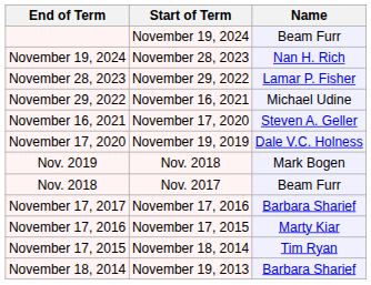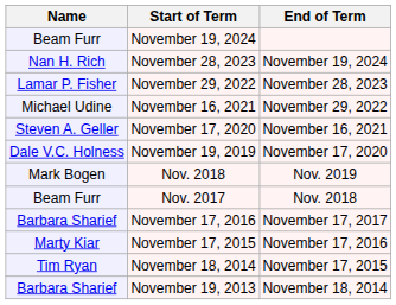 <table class="wikitable" align = right style="margin:auto; font-size:95%;">
 <tr style="background:lightgrey;">
+<th>Name</th>
+<th>Start of Term</th>
 <th>End of Term</th>
-<th>Start of Term</th>
-<th>Name</th>
 </tr>
 <tr>
+<td style="text-align:center; background:#f0f0ff;">Beam Furr</td>
+<td style="text-align:center; background:#fff3f3;">November 19, 2024</td>
 <td style="text-align:center; background:#fff3f3;"></td>
-<td style="text-align:center; background:#fff3f3;">November 19, 2024</td>
-<td style="text-align:center; background:#f0f0ff;">Beam Furr</td>
 </tr>
 <tr>
+<td style="text-align:center; background:#f0f0ff;"><a href='#'>Nan H. Rich</a></td>
+<td style="text-align:center; background:#fff3f3;">November 28, 2023</td>
 <td style="text-align:center; background:#fff3f3;">November 19, 2024</td>
-<td style="text-align:center; background:#fff3f3;">November 28, 2023</td>
-<td style="text-align:center; background:#f0f0ff;"><a href='#'>Nan H. Rich</a></td>
 </tr>
 <tr>
+<td style="text-align:center; background:#f0f0ff;"><a href='#'>Lamar P. Fisher</a></td>
+<td style="text-align:center; background:#fff3f3;">November 29, 2022</td>
 <td style="text-align:center; background:#fff3f3;">November 28, 2023</td>
-<td style="text-align:center; background:#fff3f3;">November 29, 2022</td>
-<td style="text-align:center; background:#f0f0ff;"><a href='#'>Lamar P. Fisher</a></td>
 </tr>
 <tr>
+<td style="text-align:center; background:#f0f0ff;">Michael Udine</td>
+<td style="text-align:center; background:#fff3f3;">November 16, 2021</td>
 <td style="text-align:center; background:#fff3f3;">November 29, 2022</td>
-<td style="text-align:center; background:#fff3f3;">November 16, 2021</td>
-<td style="text-align:center; background:#f0f0ff;">Michael Udine</td>
 </tr>
 <tr>
+<td style="text-align:center; background:#f0f0ff;"><a href='#'>Steven A. Geller</a></td>
+<td style="text-align:center; background:#fff3f3;">November 17, 2020</td>
 <td style="text-align:center; background:#fff3f3;">November 16, 2021</td>
-<td style="text-align:center; background:#fff3f3;">November 17, 2020</td>
-<td style="text-align:center; background:#f0f0ff;"><a href='#'>Steven A. Geller</a></td>
 </tr>
 <tr>
+<td style="text-align:center; background:#f0f0ff;"><a href='#'>Dale V.C. Holness</a></td>
+<td style="text-align:center; background:#fff3f3;">November 19, 2019</td>
 <td style="text-align:center; background:#fff3f3;">November 17, 2020</td>
-<td style="text-align:center; background:#fff3f3;">November 19, 2019</td>
-<td style="text-align:center; background:#f0f0ff;"><a href='#'>Dale V.C. Holness</a></td>
 </tr>
 <tr>
+<td style="text-align:center; background:#f0f0ff;">Mark Bogen</td>
+<td style="text-align:center; background:#fff3f3;">Nov. 2018</td>
 <td style="text-align:center; background:#fff3f3;">Nov. 2019</td>
-<td style="text-align:center; background:#fff3f3;">Nov. 2018</td>
-<td style="text-align:center; background:#f0f0ff;">Mark Bogen</td>
 </tr>
 <tr>
+<td style="text-align:center; background:#f0f0ff;">Beam Furr</td>
+<td style="text-align:center; background:#fff3f3;">Nov. 2017</td>
 <td style="text-align:center; background:#fff3f3;">Nov. 2018</td>
-<td style="text-align:center; background:#fff3f3;">Nov. 2017</td>
-<td style="text-align:center; background:#f0f0ff;">Beam Furr</td>
 </tr>
 <tr>
+<td style="text-align:center; background:#f0f0ff;"><a href='#'>Barbara Sharief</a></td>
+<td style="text-align:center; background:#fff3f3;">November 17, 2016</td>
 <td style="text-align:center; background:#fff3f3;">November 17, 2017</td>
-<td style="text-align:center; background:#fff3f3;">November 17, 2016</td>
-<td style="text-align:center; background:#f0f0ff;"><a href='#'>Barbara Sharief</a></td>
 </tr>
 <tr>
+<td style="text-align:center; background:#f0f0ff;"><a href='#'>Marty Kiar</a></td>
+<td style="text-align:center; background:#fff3f3;">November 17, 2015</td>
 <td style="text-align:center; background:#fff3f3;">November 17, 2016</td>
-<td style="text-align:center; background:#fff3f3;">November 17, 2015</td>
-<td style="text-align:center; background:#f0f0ff;"><a href='#'>Marty Kiar</a></td>
 </tr>
 <tr>
+<td style="text-align:center; background:#f0f0ff;"><a href='#'>Tim Ryan</a></td>
+<td style="text-align:center; background:#fff3f3;">November 18, 2014</td>
 <td style="text-align:center; background:#fff3f3;">November 17, 2015</td>
-<td style="text-align:center; background:#fff3f3;">November 18, 2014</td>
-<td style="text-align:center; background:#f0f0ff;"><a href='#'>Tim Ryan</a></td>
 </tr>
 <tr>
+<td style="text-align:center; background:#f0f0ff;"><a href='#'>Barbara Sharief</a></td>
+<td style="text-align:center; background:#fff3f3;">November 19, 2013</td>
 <td style="text-align:center; background:#fff3f3;">November 18, 2014</td>
-<td style="text-align:center; background:#fff3f3;">November 19, 2013</td>
-<td style="text-align:center; background:#f0f0ff;"><a href='#'>Barbara Sharief</a></td>
 </tr>
 </table>
